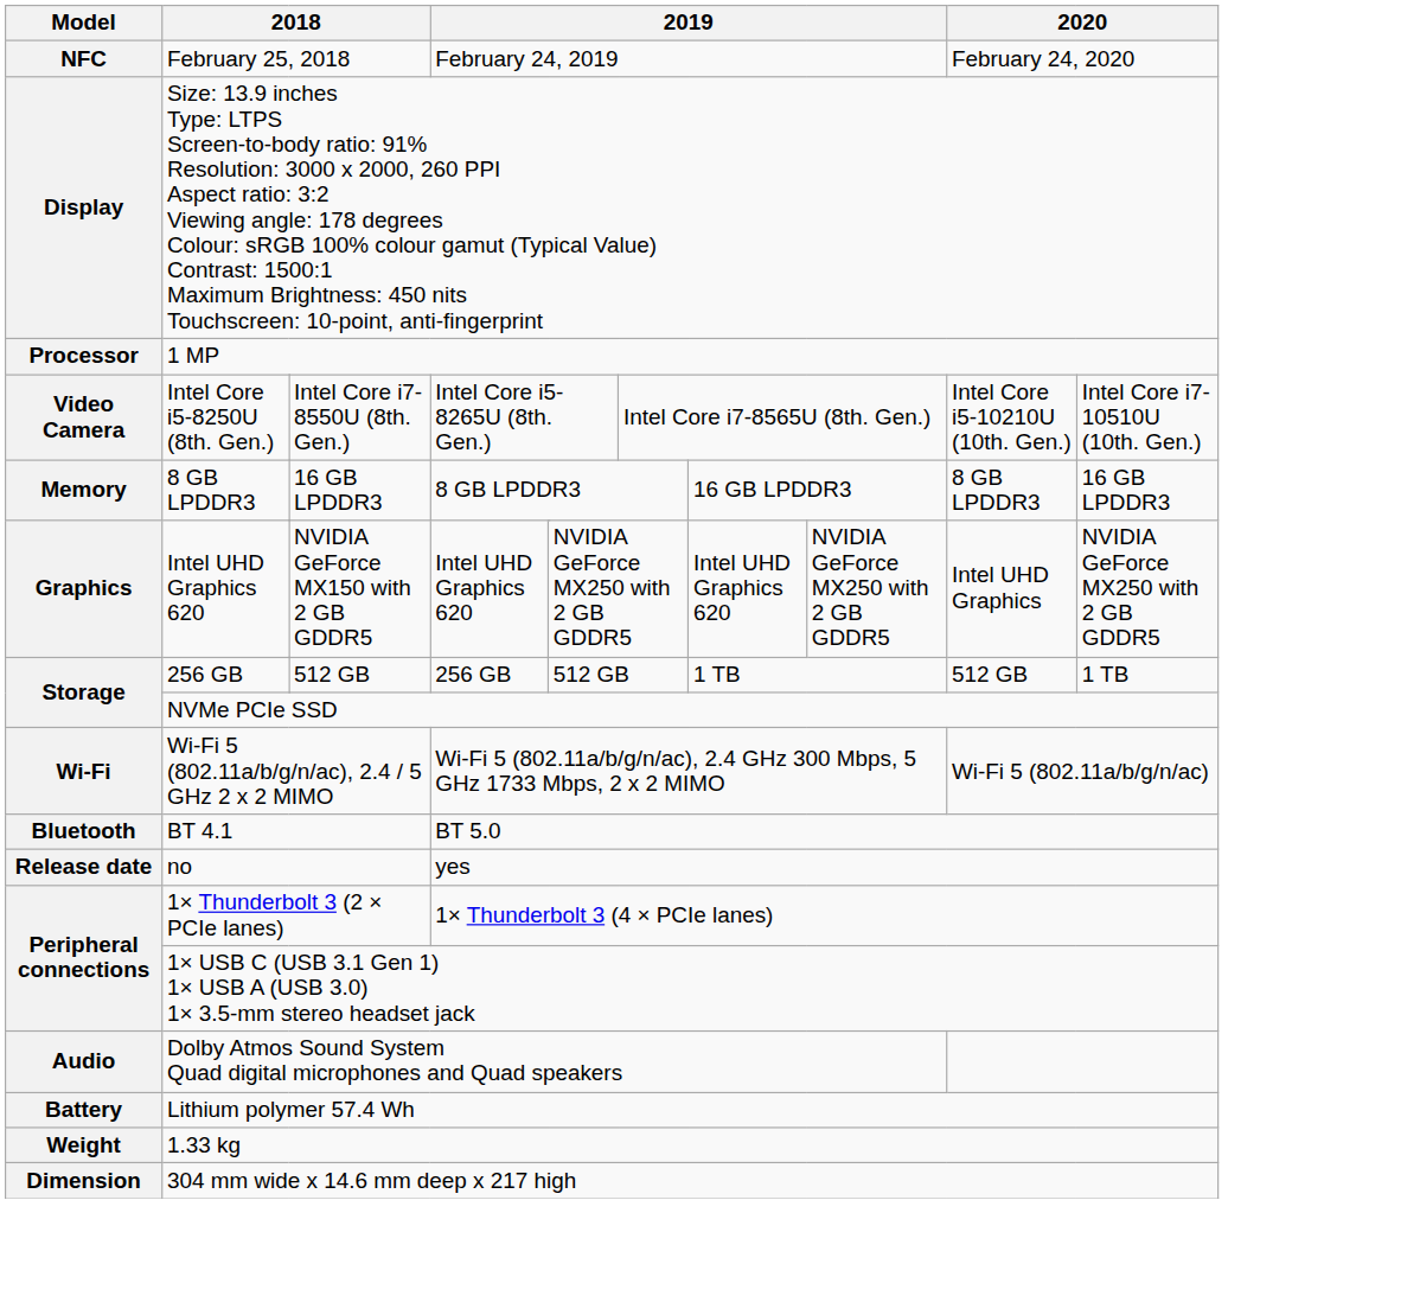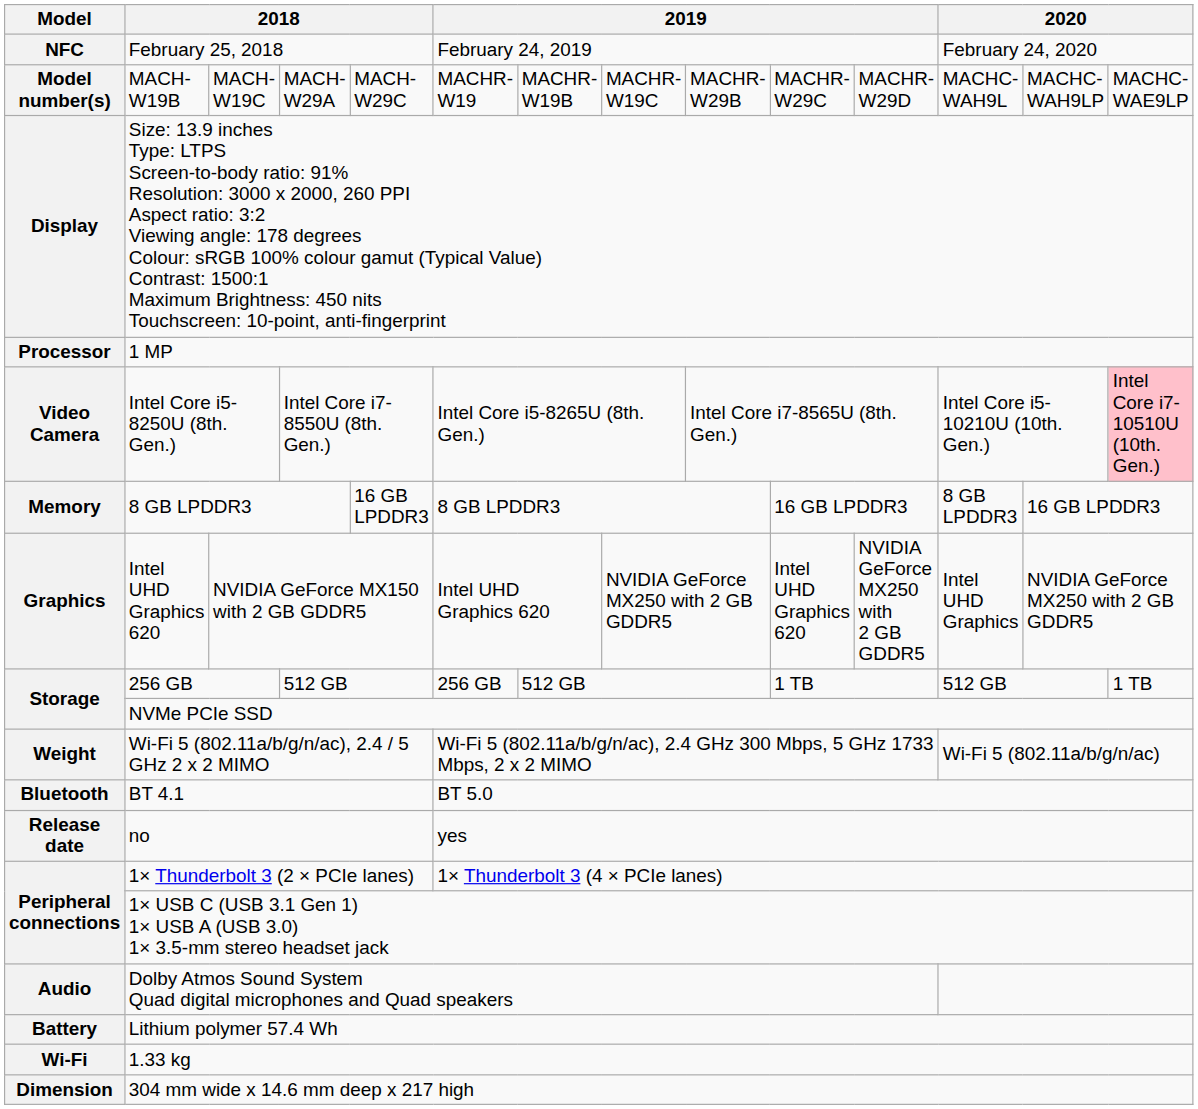 <table class="wikitable">
 <tr>
 <th>Model</th>
 <th colspan="4">2018</th>
 <th colspan="6">2019</th>
 <th colspan="3">2020</th>
 </tr>
 <tr>
 <th>NFC</th>
 <td colspan="4">February 25, 2018</td>
 <td colspan="6">February 24, 2019</td>
 <td colspan="3">February 24, 2020</td>
+</tr>
+<tr>
+<th>Model number(s)</th>
+<td>MACH-W19B</td>
+<td>MACH-W19C</td>
+<td>MACH-W29A</td>
+<td>MACH-W29C</td>
+<td>MACHR-W19</td>
+<td>MACHR-W19B</td>
+<td>MACHR-W19C</td>
+<td>MACHR-W29B</td>
+<td>MACHR-W29C</td>
+<td>MACHR-W29D</td>
+<td>MACHC-WAH9L</td>
+<td>MACHC-WAH9LP</td>
+<td>MACHC-WAE9LP</td>
 </tr>
 <tr>
 <th>Display</th>
 <td colspan="13">Size: 13.9 inches<br>Type: LTPS<br>Screen-to-body ratio: 91%<br>Resolution: 3000 x 2000, 260 PPI<br>Aspect ratio: 3:2<br>Viewing angle: 178 degrees<br>Colour: sRGB 100% colour gamut (Typical Value)<br>Contrast: 1500:1<br>Maximum Brightness: 450 nits<br>Touchscreen: 10-point, anti-fingerprint</td>
 </tr>
 <tr>
 <th>Processor</th>
 <td colspan="13">1 MP</td>
 </tr>
 <tr>
 <th>Video Camera</th>
 <td colspan="2">Intel Core i5-8250U (8th. Gen.)</td>
 <td colspan="2">Intel Core i7-8550U (8th. Gen.)</td>
 <td colspan="3">Intel Core i5-8265U (8th. Gen.)</td>
 <td colspan="3">Intel Core i7-8565U (8th. Gen.)</td>
 <td colspan="2">Intel Core i5-10210U (10th. Gen.)</td>
-<td>Intel Core i7-10510U (10th. Gen.)</td>
+<td style="background: pink;">Intel Core i7-10510U (10th. Gen.)</td>
 </tr>
 <tr>
 <th>Memory</th>
 <td colspan="3">8 GB LPDDR3</td>
 <td>16 GB LPDDR3</td>
 <td colspan="4">8 GB LPDDR3</td>
 <td colspan="2">16 GB LPDDR3</td>
 <td>8 GB LPDDR3</td>
 <td colspan="2">16 GB LPDDR3</td>
 </tr>
 <tr>
 <th>Graphics</th>
 <td>Intel UHD Graphics 620</td>
 <td colspan="3">NVIDIA GeForce MX150 with 2 GB GDDR5</td>
 <td colspan="2">Intel UHD Graphics 620</td>
 <td colspan="2">NVIDIA GeForce MX250 with 2 GB GDDR5</td>
 <td>Intel UHD Graphics 620</td>
 <td>NVIDIA GeForce MX250 with 2 GB GDDR5</td>
 <td>Intel UHD Graphics</td>
 <td colspan="2">NVIDIA GeForce MX250 with 2 GB GDDR5</td>
 </tr>
 <tr>
 <th rowspan="2">Storage</th>
 <td colspan="2">256 GB</td>
 <td colspan="2">512 GB</td>
 <td>256 GB</td>
 <td colspan="3">512 GB</td>
 <td colspan="2">1 TB</td>
 <td colspan="2">512 GB</td>
 <td>1 TB</td>
 </tr>
 <tr>
 <td colspan="13">NVMe PCIe SSD</td>
 </tr>
 <tr>
-<th>Wi-Fi</th>
+<th>Weight</th>
 <td colspan="4">Wi-Fi 5 (802.11a/b/g/n/ac), 2.4 / 5 GHz 2 x 2 MIMO</td>
 <td colspan="6">Wi-Fi 5 (802.11a/b/g/n/ac), 2.4 GHz 300 Mbps, 5 GHz 1733 Mbps, 2 x 2 MIMO</td>
 <td colspan="3">Wi-Fi 5 (802.11a/b/g/n/ac)</td>
 </tr>
 <tr>
 <th>Bluetooth</th>
 <td colspan="4">BT 4.1</td>
 <td colspan="9">BT 5.0</td>
 </tr>
 <tr>
 <th>Release date</th>
 <td colspan="4">no</td>
 <td colspan="9">yes</td>
 </tr>
 <tr>
 <th rowspan="2">Peripheral connections</th>
 <td colspan="4">1× <a href='#'>Thunderbolt 3</a> (2 × PCIe lanes)</td>
 <td colspan="9">1× <a href='#'>Thunderbolt 3</a> (4 × PCIe lanes)</td>
 </tr>
 <tr>
 <td colspan="13">1× USB C (USB 3.1 Gen 1)<br>1× USB A (USB 3.0)<br>1× 3.5-mm stereo headset jack</td>
 </tr>
 <tr>
 <th>Audio</th>
 <td colspan="10">Dolby Atmos Sound System<br>Quad digital microphones and Quad speakers</td>
 <td colspan="3"></td>
 </tr>
 <tr>
 <th>Battery</th>
 <td colspan="13">Lithium polymer 57.4 Wh</td>
 </tr>
 <tr>
-<th>Weight</th>
+<th>Wi-Fi</th>
 <td colspan="13">1.33 kg</td>
 </tr>
 <tr>
 <th>Dimension</th>
 <td colspan="13">304 mm wide x 14.6 mm deep x 217 high</td>
 </tr>
 </table>
